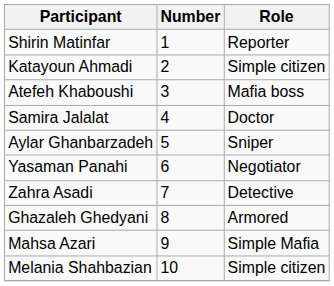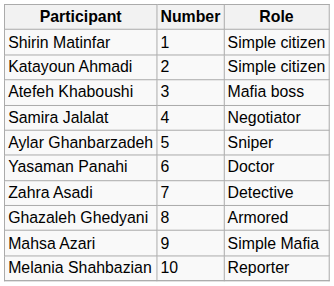 <table class="wikitable">
 <tr>
 <th>Participant</th>
 <th>Number</th>
 <th>Role</th>
 </tr>
 <tr>
 <td>Shirin Matinfar</td>
 <td>1</td>
-<td>Reporter</td>
+<td>Simple citizen</td>
 </tr>
 <tr>
 <td>Katayoun Ahmadi</td>
 <td>2</td>
 <td>Simple citizen</td>
 </tr>
 <tr>
 <td>Atefeh Khaboushi</td>
 <td>3</td>
 <td>Mafia boss</td>
 </tr>
 <tr>
 <td>Samira Jalalat</td>
 <td>4</td>
-<td>Doctor</td>
+<td>Negotiator</td>
 </tr>
 <tr>
 <td>Aylar Ghanbarzadeh</td>
 <td>5</td>
 <td>Sniper</td>
 </tr>
 <tr>
 <td>Yasaman Panahi</td>
 <td>6</td>
-<td>Negotiator</td>
+<td>Doctor</td>
 </tr>
 <tr>
 <td>Zahra Asadi</td>
 <td>7</td>
 <td>Detective</td>
 </tr>
 <tr>
 <td>Ghazaleh Ghedyani</td>
 <td>8</td>
 <td>Armored</td>
 </tr>
 <tr>
 <td>Mahsa Azari</td>
 <td>9</td>
 <td>Simple Mafia</td>
 </tr>
 <tr>
 <td>Melania Shahbazian</td>
 <td>10</td>
-<td>Simple citizen</td>
+<td>Reporter</td>
 </tr>
 <tr>
 </tr>
 </table>
